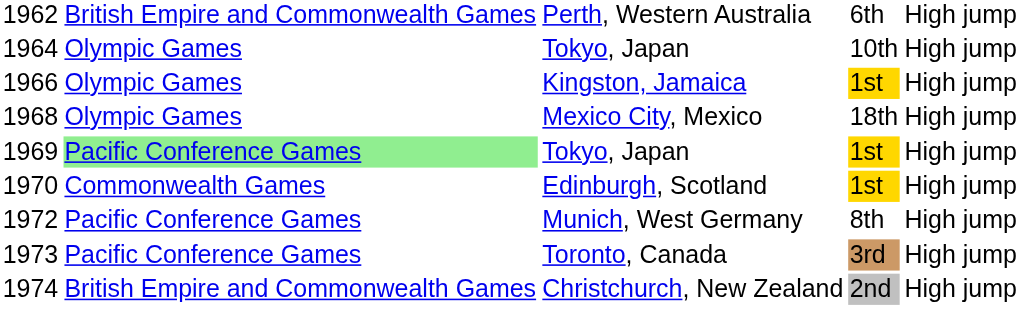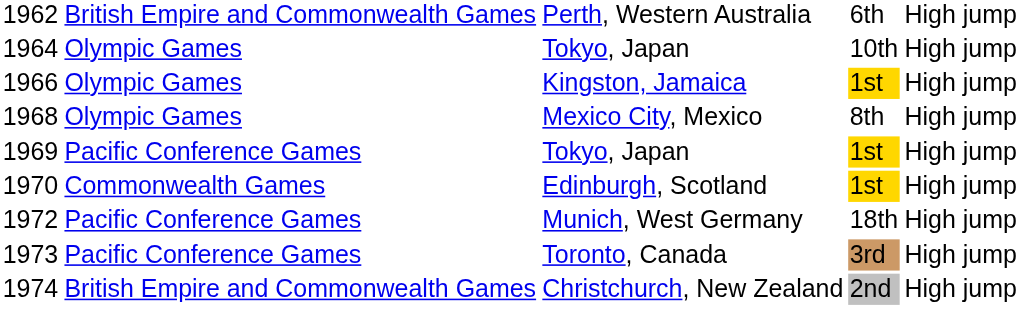 <table>
 <tr>
 <td>1962</td>
 <td><a href='#'>British Empire and Commonwealth Games</a></td>
 <td><a href='#'>Perth</a>, Western Australia</td>
 <td>6th</td>
 <td>High jump</td>
 </tr>
 <tr>
 <td>1964</td>
 <td><a href='#'>Olympic Games</a></td>
 <td><a href='#'>Tokyo</a>, Japan</td>
 <td>10th</td>
 <td>High jump</td>
 </tr>
 <tr>
 <td>1966</td>
 <td><a href='#'>Olympic Games</a></td>
 <td><a href='#'>Kingston, Jamaica</a></td>
 <td bgcolor="gold">1st</td>
 <td>High jump</td>
 </tr>
 <tr>
 <td>1968</td>
 <td><a href='#'>Olympic Games</a></td>
 <td><a href='#'>Mexico City</a>, Mexico</td>
-<td>18th</td>
+<td>8th</td>
 <td>High jump</td>
 </tr>
 <tr>
 <td>1969</td>
-<td style="background: lightgreen;"><a href='#'>Pacific Conference Games</a></td>
+<td><a href='#'>Pacific Conference Games</a></td>
 <td><a href='#'>Tokyo</a>, Japan</td>
 <td bgcolor="gold">1st</td>
 <td>High jump</td>
 </tr>
 <tr>
 <td>1970</td>
 <td><a href='#'>Commonwealth Games</a></td>
 <td><a href='#'>Edinburgh</a>, Scotland</td>
 <td bgcolor="gold">1st</td>
 <td>High jump</td>
 </tr>
 <tr>
 <td>1972</td>
 <td><a href='#'>Pacific Conference Games</a></td>
 <td><a href='#'>Munich</a>, West Germany</td>
-<td>8th</td>
+<td>18th</td>
 <td>High jump</td>
 </tr>
 <tr>
 <td>1973</td>
 <td><a href='#'>Pacific Conference Games</a></td>
 <td><a href='#'>Toronto</a>, Canada</td>
 <td bgcolor="cc9966">3rd</td>
 <td>High jump</td>
 </tr>
 <tr>
 <td>1974</td>
 <td><a href='#'>British Empire and Commonwealth Games</a></td>
 <td><a href='#'>Christchurch</a>, New Zealand</td>
 <td bgcolor="silver">2nd</td>
 <td>High jump</td>
 </tr>
 </table>
